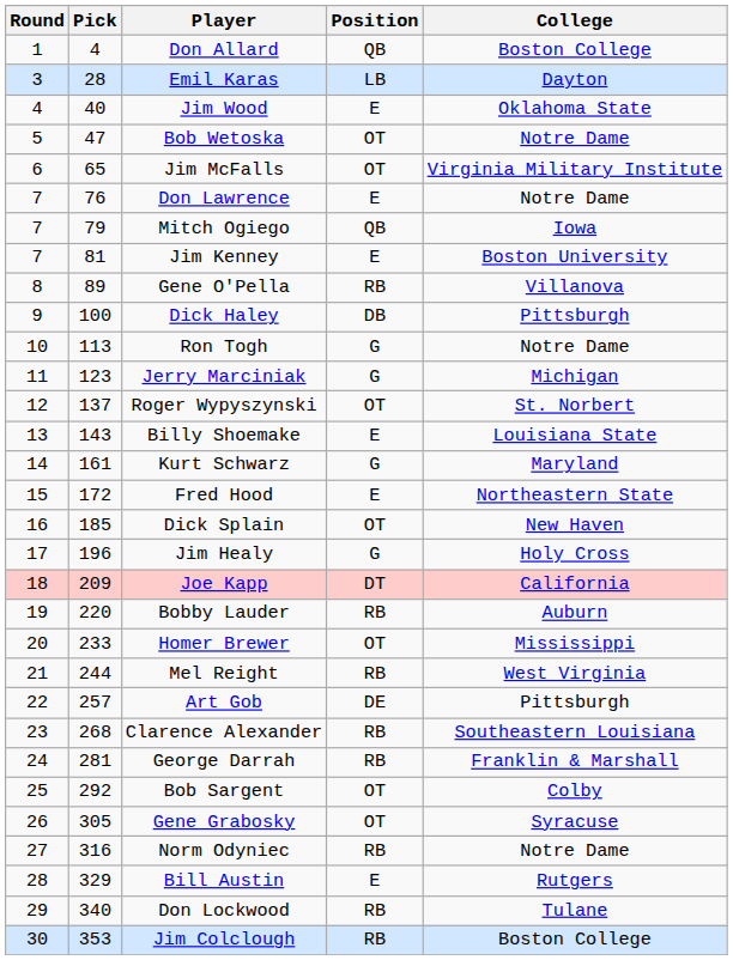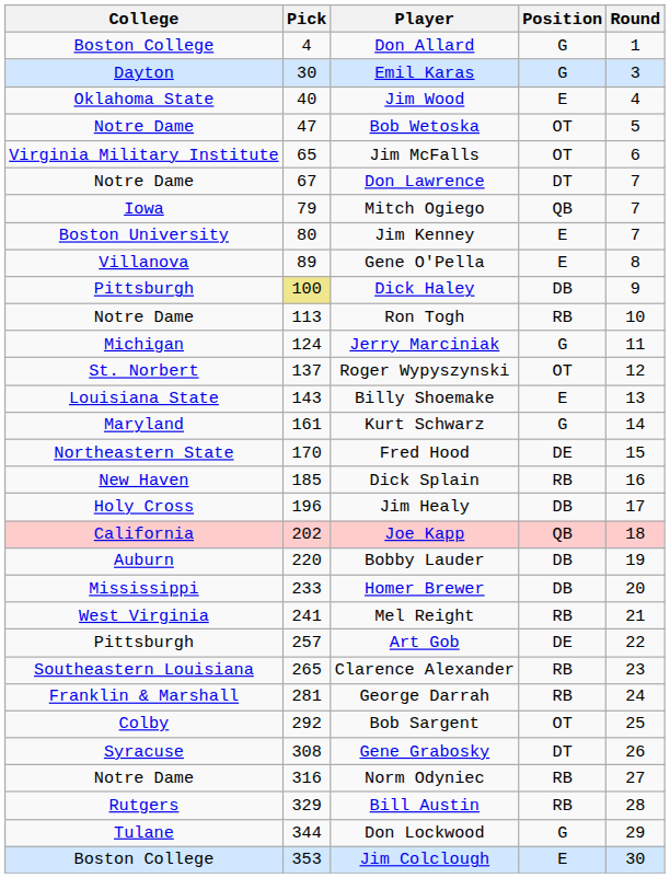 <table class="wikitable sortable sortable"  style="text-align:center;">
 <tr>
-<th>Round</th>
+<th>College</th>
 <th>Pick</th>
 <th>Player</th>
 <th>Position</th>
-<th>College</th>
+<th>Round</th>
 </tr>
 <tr>
-<td>1</td>
+<td><a href='#'>Boston College</a></td>
 <td>4</td>
 <td><a href='#'>Don Allard</a></td>
-<td>QB</td>
-<td><a href='#'>Boston College</a></td>
+<td>G</td>
+<td>1</td>
 </tr>
 <tr style="background:#d0e7ff;">
+<td><a href='#'>Dayton</a></td>
+<td>30</td>
+<td><a href='#'>Emil Karas</a></td>
+<td>G</td>
 <td>3</td>
-<td>28</td>
-<td><a href='#'>Emil Karas</a></td>
-<td>LB</td>
-<td><a href='#'>Dayton</a></td>
 </tr>
 <tr>
-<td>4</td>
+<td><a href='#'>Oklahoma State</a></td>
 <td>40</td>
 <td><a href='#'>Jim Wood</a></td>
 <td>E</td>
-<td><a href='#'>Oklahoma State</a></td>
+<td>4</td>
 </tr>
 <tr>
-<td>5</td>
+<td><a href='#'>Notre Dame</a></td>
 <td>47</td>
 <td><a href='#'>Bob Wetoska</a></td>
 <td>OT</td>
-<td><a href='#'>Notre Dame</a></td>
+<td>5</td>
 </tr>
 <tr>
-<td>6</td>
+<td><a href='#'>Virginia Military Institute</a></td>
 <td>65</td>
 <td>Jim McFalls</td>
 <td>OT</td>
-<td><a href='#'>Virginia Military Institute</a></td>
+<td>6</td>
 </tr>
 <tr>
+<td>Notre Dame</td>
+<td>67</td>
+<td><a href='#'>Don Lawrence</a></td>
+<td>DT</td>
 <td>7</td>
-<td>76</td>
-<td><a href='#'>Don Lawrence</a></td>
-<td>E</td>
-<td>Notre Dame</td>
 </tr>
 <tr>
-<td>7</td>
+<td><a href='#'>Iowa</a></td>
 <td>79</td>
 <td>Mitch Ogiego</td>
 <td>QB</td>
-<td><a href='#'>Iowa</a></td>
+<td>7</td>
 </tr>
 <tr>
-<td>7</td>
-<td>81</td>
+<td><a href='#'>Boston University</a></td>
+<td>80</td>
 <td>Jim Kenney</td>
 <td>E</td>
-<td><a href='#'>Boston University</a></td>
+<td>7</td>
 </tr>
 <tr>
-<td>8</td>
+<td><a href='#'>Villanova</a></td>
 <td>89</td>
 <td>Gene O'Pella</td>
-<td>RB</td>
-<td><a href='#'>Villanova</a></td>
+<td>E</td>
+<td>8</td>
 </tr>
 <tr>
-<td>9</td>
-<td>100</td>
+<td><a href='#'>Pittsburgh</a></td>
+<td style="background: khaki;">100</td>
 <td><a href='#'>Dick Haley</a></td>
 <td>DB</td>
-<td><a href='#'>Pittsburgh</a></td>
+<td>9</td>
 </tr>
 <tr>
-<td>10</td>
+<td>Notre Dame</td>
 <td>113</td>
 <td>Ron Togh</td>
-<td>G</td>
-<td>Notre Dame</td>
+<td>RB</td>
+<td>10</td>
 </tr>
 <tr>
-<td>11</td>
-<td>123</td>
+<td><a href='#'>Michigan</a></td>
+<td>124</td>
 <td><a href='#'>Jerry Marciniak</a></td>
 <td>G</td>
-<td><a href='#'>Michigan</a></td>
+<td>11</td>
 </tr>
 <tr>
-<td>12</td>
+<td><a href='#'>St. Norbert</a></td>
 <td>137</td>
 <td>Roger Wypyszynski</td>
 <td>OT</td>
-<td><a href='#'>St. Norbert</a></td>
+<td>12</td>
 </tr>
 <tr>
-<td>13</td>
+<td><a href='#'>Louisiana State</a></td>
 <td>143</td>
 <td>Billy Shoemake</td>
 <td>E</td>
-<td><a href='#'>Louisiana State</a></td>
+<td>13</td>
 </tr>
 <tr>
-<td>14</td>
+<td><a href='#'>Maryland</a></td>
 <td>161</td>
 <td>Kurt Schwarz</td>
 <td>G</td>
-<td><a href='#'>Maryland</a></td>
+<td>14</td>
 </tr>
 <tr>
+<td><a href='#'>Northeastern State</a></td>
+<td>170</td>
+<td>Fred Hood</td>
+<td>DE</td>
 <td>15</td>
-<td>172</td>
-<td>Fred Hood</td>
-<td>E</td>
-<td><a href='#'>Northeastern State</a></td>
 </tr>
 <tr>
-<td>16</td>
+<td><a href='#'>New Haven</a></td>
 <td>185</td>
 <td>Dick Splain</td>
-<td>OT</td>
-<td><a href='#'>New Haven</a></td>
+<td>RB</td>
+<td>16</td>
 </tr>
 <tr>
-<td>17</td>
+<td><a href='#'>Holy Cross</a></td>
 <td>196</td>
 <td>Jim Healy</td>
-<td>G</td>
-<td><a href='#'>Holy Cross</a></td>
+<td>DB</td>
+<td>17</td>
 </tr>
 <tr style="background:#fcc;">
+<td><a href='#'>California</a></td>
+<td>202</td>
+<td><a href='#'>Joe Kapp</a></td>
+<td>QB</td>
 <td>18</td>
-<td>209</td>
-<td><a href='#'>Joe Kapp</a></td>
-<td>DT</td>
-<td><a href='#'>California</a></td>
 </tr>
 <tr>
-<td>19</td>
+<td><a href='#'>Auburn</a></td>
 <td>220</td>
 <td>Bobby Lauder</td>
-<td>RB</td>
-<td><a href='#'>Auburn</a></td>
+<td>DB</td>
+<td>19</td>
 </tr>
 <tr>
-<td>20</td>
+<td><a href='#'>Mississippi</a></td>
 <td>233</td>
 <td><a href='#'>Homer Brewer</a></td>
-<td>OT</td>
-<td><a href='#'>Mississippi</a></td>
+<td>DB</td>
+<td>20</td>
 </tr>
 <tr>
-<td>21</td>
-<td>244</td>
+<td><a href='#'>West Virginia</a></td>
+<td>241</td>
 <td>Mel Reight</td>
 <td>RB</td>
-<td><a href='#'>West Virginia</a></td>
+<td>21</td>
 </tr>
 <tr>
-<td>22</td>
+<td>Pittsburgh</td>
 <td>257</td>
 <td><a href='#'>Art Gob</a></td>
 <td>DE</td>
-<td>Pittsburgh</td>
+<td>22</td>
 </tr>
 <tr>
-<td>23</td>
-<td>268</td>
+<td><a href='#'>Southeastern Louisiana</a></td>
+<td>265</td>
 <td>Clarence Alexander</td>
 <td>RB</td>
-<td><a href='#'>Southeastern Louisiana</a></td>
+<td>23</td>
 </tr>
 <tr>
-<td>24</td>
+<td><a href='#'>Franklin & Marshall</a></td>
 <td>281</td>
 <td>George Darrah</td>
 <td>RB</td>
-<td><a href='#'>Franklin & Marshall</a></td>
+<td>24</td>
 </tr>
 <tr>
-<td>25</td>
+<td><a href='#'>Colby</a></td>
 <td>292</td>
 <td>Bob Sargent</td>
 <td>OT</td>
-<td><a href='#'>Colby</a></td>
+<td>25</td>
 </tr>
 <tr>
+<td><a href='#'>Syracuse</a></td>
+<td>308</td>
+<td><a href='#'>Gene Grabosky</a></td>
+<td>DT</td>
 <td>26</td>
-<td>305</td>
-<td><a href='#'>Gene Grabosky</a></td>
-<td>OT</td>
-<td><a href='#'>Syracuse</a></td>
 </tr>
 <tr>
-<td>27</td>
+<td>Notre Dame</td>
 <td>316</td>
 <td>Norm Odyniec</td>
 <td>RB</td>
-<td>Notre Dame</td>
+<td>27</td>
 </tr>
 <tr>
-<td>28</td>
+<td><a href='#'>Rutgers</a></td>
 <td>329</td>
 <td><a href='#'>Bill Austin</a></td>
-<td>E</td>
-<td><a href='#'>Rutgers</a></td>
+<td>RB</td>
+<td>28</td>
 </tr>
 <tr>
+<td><a href='#'>Tulane</a></td>
+<td>344</td>
+<td>Don Lockwood</td>
+<td>G</td>
 <td>29</td>
-<td>340</td>
-<td>Don Lockwood</td>
-<td>RB</td>
-<td><a href='#'>Tulane</a></td>
 </tr>
 <tr style="background:#d0e7ff;">
-<td>30</td>
+<td>Boston College</td>
 <td>353</td>
 <td><a href='#'>Jim Colclough</a></td>
-<td>RB</td>
-<td>Boston College</td>
+<td>E</td>
+<td>30</td>
 </tr>
 </table>
